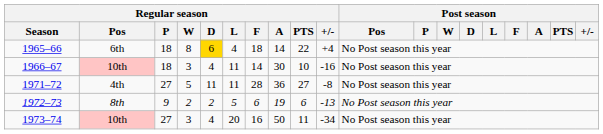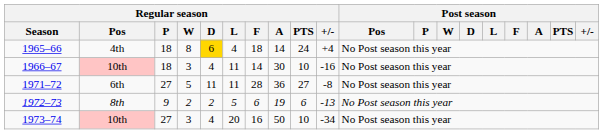 <table class="wikitable">
 <tr>
 <th colspan="10">Regular season</th>
 <th colspan="9">Post season</th>
 </tr>
 <tr>
 <th width="100">Season</th>
 <th width="100">Pos</th>
 <th width="25">P</th>
 <th width="25">W</th>
 <th width="25">D</th>
 <th width="25">L</th>
 <th width="25">F</th>
 <th width="25">A</th>
 <th width="25">PTS</th>
 <th width="25">+/-</th>
 <th width="100">Pos</th>
 <th width="25">P</th>
 <th width="25">W</th>
 <th width="25">D</th>
 <th width="25">L</th>
 <th width="25">F</th>
 <th width="25">A</th>
 <th width="25">PTS</th>
 <th width="25">+/-</th>
 </tr>
 <tr>
 <td align="center"><a href='#'>1965–66</a></td>
-<td align="center">6th</td>
+<td align="center">4th</td>
 <td align="center">18</td>
 <td align="center">8</td>
 <td align="center" style="background: gold;">6</td>
 <td align="center">4</td>
 <td align="center">18</td>
 <td align="center">14</td>
-<td align="center">22</td>
+<td align="center">24</td>
 <td align="center">+4</td>
 <td colspan="9">No Post season this year</td>
 </tr>
 <tr>
 <td align="center"><a href='#'>1966–67</a></td>
 <td align="center" bgcolor="FFC5C5">10th</td>
 <td align="center">18</td>
 <td align="center">3</td>
 <td align="center">4</td>
 <td align="center">11</td>
 <td align="center">14</td>
 <td align="center">30</td>
 <td align="center">10</td>
 <td align="center">-16</td>
 <td colspan="9">No Post season this year</td>
 </tr>
 <tr>
 <td align="center"><a href='#'>1971–72</a></td>
-<td align="center">4th</td>
+<td align="center">6th</td>
 <td align="center">27</td>
 <td align="center">5</td>
 <td align="center">11</td>
 <td align="center">11</td>
 <td align="center">28</td>
 <td align="center">36</td>
 <td align="center">27</td>
 <td align="center">-8</td>
 <td colspan="9">No Post season this year</td>
 </tr>
 <tr>
 <td align="center"><a href='#'><em>1972–73</em></a></td>
 <td align="center"><em>8th</em></td>
 <td align="center"><em>9</em></td>
 <td align="center"><em>2</em></td>
 <td align="center"><em>2</em></td>
 <td align="center"><em>5</em></td>
 <td align="center"><em>6</em></td>
 <td align="center"><em>19</em></td>
 <td align="center"><em>6</em></td>
 <td align="center"><em>-13</em></td>
 <td colspan="9"><em>No Post season this year</em></td>
 </tr>
 <tr>
 <td align="center"><a href='#'>1973–74</a></td>
 <td align="center" bgcolor="FFC5C5">10th</td>
 <td align="center">27</td>
 <td align="center">3</td>
 <td align="center">4</td>
 <td align="center">20</td>
 <td align="center">16</td>
 <td align="center">50</td>
-<td align="center">11</td>
+<td align="center">10</td>
 <td align="center">-34</td>
 <td colspan="9">No Post season this year</td>
 </tr>
 </table>
